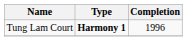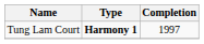 <table class="wikitable" style="text-align: center">
 <tr>
 <th>Name</th>
 <th>Type</th>
 <th>Completion</th>
 </tr>
 <tr>
 <td>Tung Lam Court</td>
 <td rowspan="1"><strong>Harmony 1</strong></td>
-<td rowspan="1">1996</td>
+<td rowspan="1">1997</td>
 </tr>
 <tr>
 </tr>
 </table>
